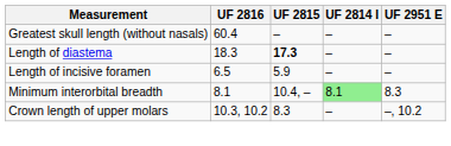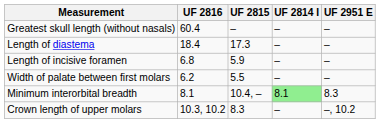 <table class="wikitable" align="right" style="margin-left: 1em">
 <tr>
 <th>Measurement</th>
 <th>UF 2816</th>
 <th>UF 2815</th>
 <th>UF 2814 I</th>
 <th>UF 2951 E</th>
 </tr>
 <tr>
 <td>Greatest skull length (without nasals)</td>
 <td>60.4</td>
 <td>–</td>
 <td>–</td>
 <td>–</td>
 </tr>
 <tr>
 <td>Length of <a href='#'>diastema</a></td>
-<td>18.3</td>
-<td><strong>17.3</strong></td>
+<td>18.4</td>
+<td>17.3</td>
 <td>–</td>
 <td>–</td>
 </tr>
 <tr>
 <td>Length of incisive foramen</td>
-<td>6.5</td>
+<td>6.8</td>
 <td>5.9</td>
+<td>–</td>
+<td>–</td>
+</tr>
+<tr>
+<td>Width of palate between first molars</td>
+<td>6.2</td>
+<td>5.5</td>
 <td>–</td>
 <td>–</td>
 </tr>
 <tr>
 <td>Minimum interorbital breadth</td>
 <td>8.1</td>
 <td>10.4, –</td>
 <td style="background: lightgreen;">8.1</td>
 <td>8.3</td>
 </tr>
 <tr>
 <td>Crown length of upper molars</td>
 <td>10.3, 10.2</td>
 <td>8.3</td>
 <td>–</td>
 <td>–, 10.2</td>
 </tr>
 </table>
